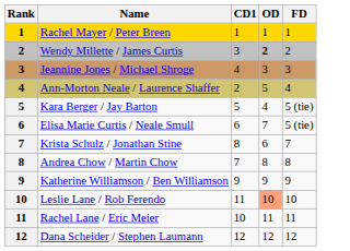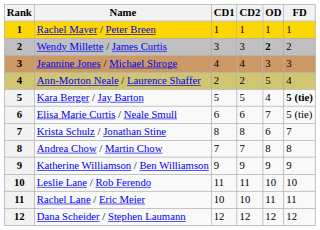 <table class="wikitable">
 <tr>
 <th>Rank</th>
 <th>Name</th>
 <th>CD1</th>
+<th>CD2</th>
 <th>OD</th>
 <th>FD</th>
 </tr>
 <tr style="background:gold;">
 <td style="text-align:center;"><strong>1</strong></td>
 <td><a href='#'>Rachel Mayer</a> / <a href='#'>Peter Breen</a></td>
 <td>1</td>
 <td>1</td>
 <td>1</td>
+<td>1</td>
 </tr>
 <tr style="background:silver;">
 <td style="text-align:center;"><strong>2</strong></td>
 <td><a href='#'>Wendy Millette</a> / <a href='#'>James Curtis</a></td>
+<td>3</td>
 <td>3</td>
 <td><strong>2</strong></td>
 <td>2</td>
 </tr>
 <tr style="background:#c96;">
 <td style="text-align:center;"><strong>3</strong></td>
 <td><a href='#'>Jeannine Jones</a> / <a href='#'>Michael Shroge</a></td>
 <td>4</td>
+<td>4</td>
 <td>3</td>
 <td>3</td>
 </tr>
 <tr style="background:#d1c571;">
 <td style="text-align:center;"><strong>4</strong></td>
 <td><a href='#'>Ann-Morton Neale</a> / <a href='#'>Laurence Shaffer</a></td>
+<td>2</td>
 <td>2</td>
 <td>5</td>
 <td>4</td>
 </tr>
 <tr>
 <th>5</th>
 <td><a href='#'>Kara Berger</a> / <a href='#'>Jay Barton</a></td>
 <td>5</td>
+<td>5</td>
 <td>4</td>
-<td>5 (tie)</td>
+<td><strong>5 (tie)</strong></td>
 </tr>
 <tr>
 <th>6</th>
 <td><a href='#'>Elisa Marie Curtis</a> / <a href='#'>Neale Smull</a></td>
+<td>6</td>
 <td>6</td>
 <td>7</td>
 <td>5 (tie)</td>
 </tr>
 <tr>
 <th>7</th>
 <td><a href='#'>Krista Schulz</a> / <a href='#'>Jonathan Stine</a></td>
 <td>8</td>
+<td>8</td>
 <td>6</td>
 <td>7</td>
 </tr>
 <tr>
 <th>8</th>
 <td><a href='#'>Andrea Chow</a> / <a href='#'>Martin Chow</a></td>
+<td>7</td>
 <td>7</td>
 <td>8</td>
 <td>8</td>
 </tr>
 <tr>
 <th>9</th>
 <td><a href='#'>Katherine Williamson</a> / <a href='#'>Ben Williamson</a></td>
 <td>9</td>
 <td>9</td>
 <td>9</td>
+<td>9</td>
 </tr>
 <tr>
 <th>10</th>
 <td><a href='#'>Leslie Lane</a> / <a href='#'>Rob Ferendo</a></td>
 <td>11</td>
-<td style="background: lightsalmon;">10</td>
+<td>11</td>
+<td>10</td>
 <td>10</td>
 </tr>
 <tr>
 <th>11</th>
 <td><a href='#'>Rachel Lane</a> / <a href='#'>Eric Meier</a></td>
+<td>10</td>
 <td>10</td>
 <td>11</td>
 <td>11</td>
 </tr>
 <tr>
 <th>12</th>
 <td><a href='#'>Dana Scheider</a> / <a href='#'>Stephen Laumann</a></td>
 <td>12</td>
 <td>12</td>
 <td>12</td>
+<td>12</td>
 </tr>
 </table>
